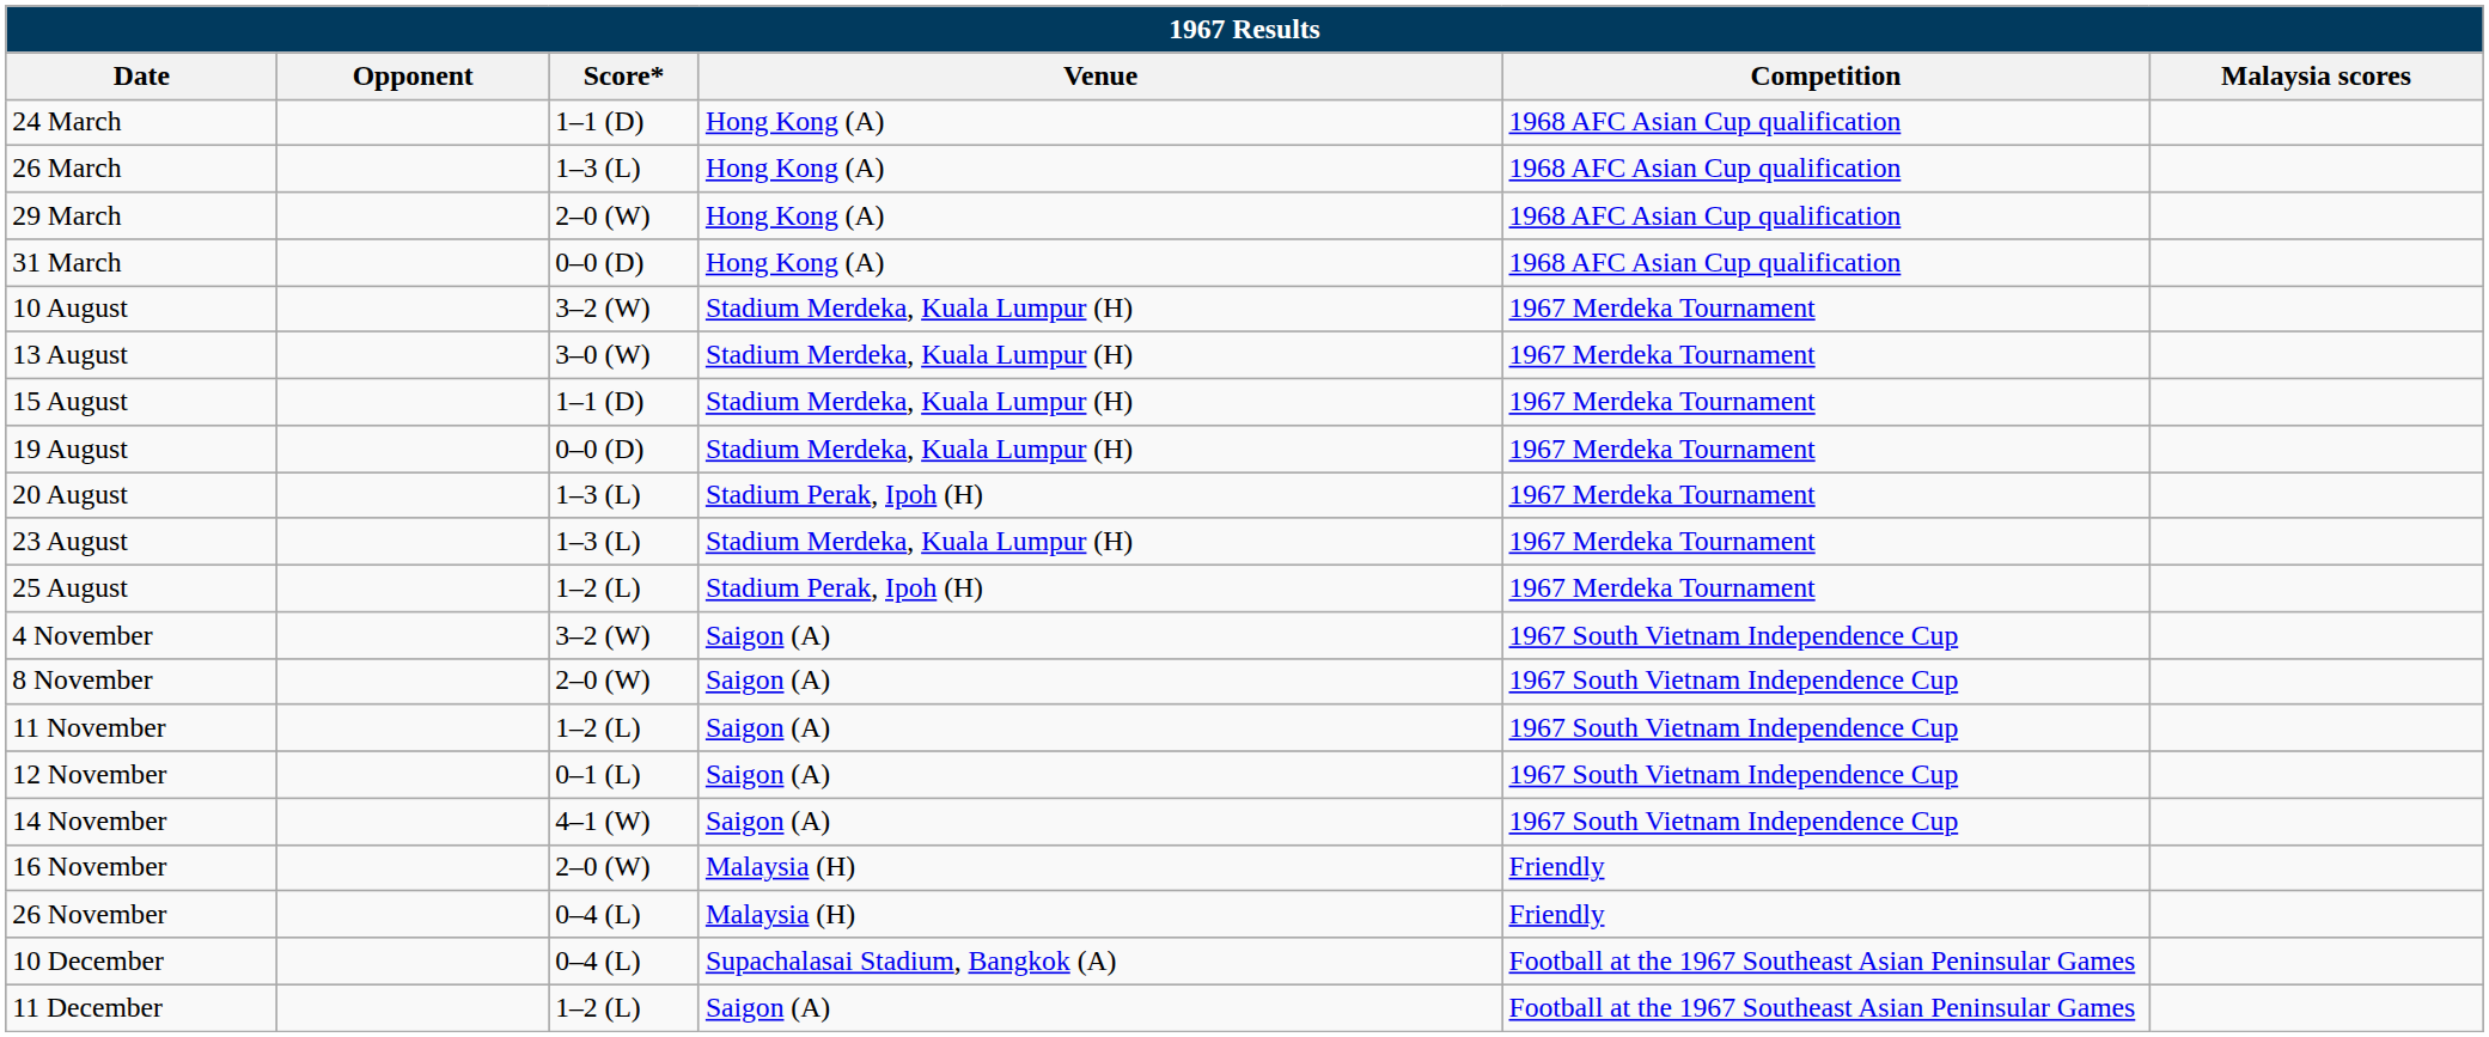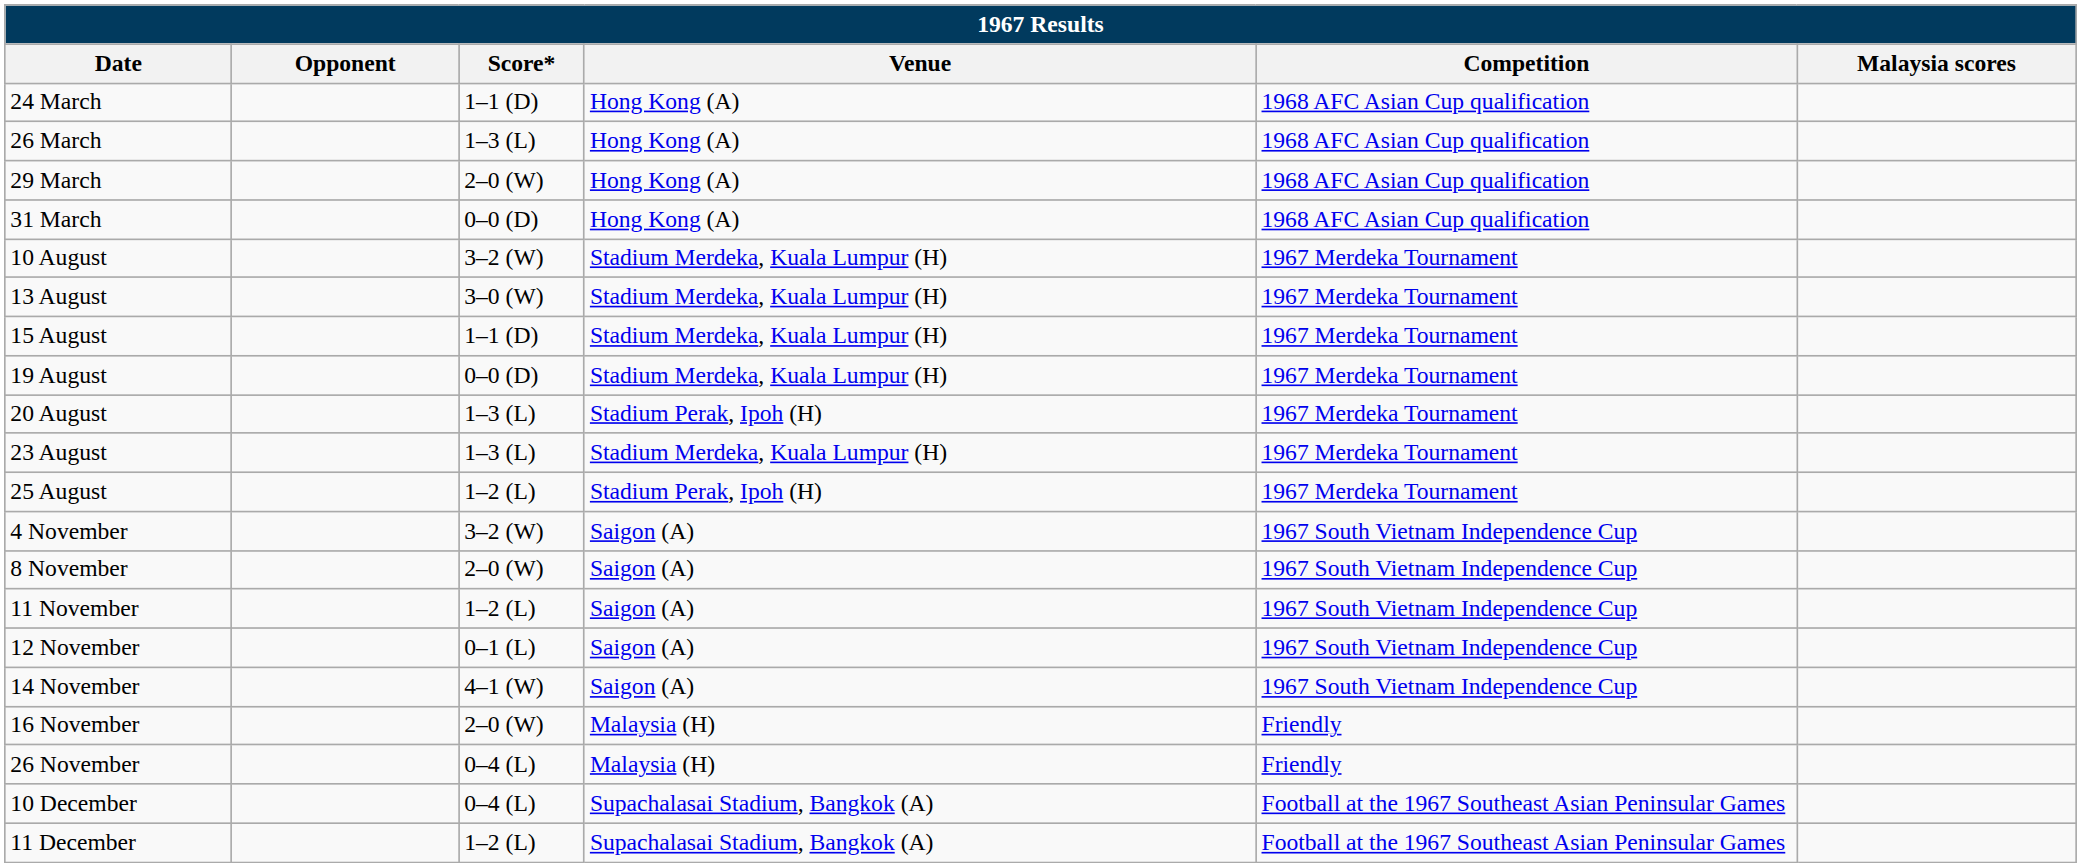 <table class="wikitable" width=100% style="text-align:left;font-size:90%;">
 <tr>
 <th colspan=9 style="background: #013A5E; color: #FFFFFF;">1967 Results</th>
 </tr>
 <tr>
 <th width=80>Date</th>
 <th width=80>Opponent</th>
 <th width=20>Score*</th>
 <th width=250>Venue</th>
 <th width=200>Competition</th>
 <th width=100>Malaysia scores</th>
 </tr>
 <tr>
 <td>24 March</td>
 <td></td>
 <td>1–1 (D)</td>
 <td><a href='#'>Hong Kong</a> (A)</td>
 <td><a href='#'>1968 AFC Asian Cup qualification</a></td>
 <td></td>
 </tr>
 <tr>
 <td>26 March</td>
 <td></td>
 <td>1–3 (L)</td>
 <td><a href='#'>Hong Kong</a> (A)</td>
 <td><a href='#'>1968 AFC Asian Cup qualification</a></td>
 <td></td>
 </tr>
 <tr>
 <td>29 March</td>
 <td></td>
 <td>2–0 (W)</td>
 <td><a href='#'>Hong Kong</a> (A)</td>
 <td><a href='#'>1968 AFC Asian Cup qualification</a></td>
 <td></td>
 </tr>
 <tr>
 <td>31 March</td>
 <td></td>
 <td>0–0 (D)</td>
 <td><a href='#'>Hong Kong</a> (A)</td>
 <td><a href='#'>1968 AFC Asian Cup qualification</a></td>
 <td></td>
 </tr>
 <tr>
 <td>10 August</td>
 <td></td>
 <td>3–2 (W)</td>
 <td><a href='#'>Stadium Merdeka</a>, <a href='#'>Kuala Lumpur</a> (H)</td>
 <td><a href='#'>1967 Merdeka Tournament</a></td>
 <td></td>
 </tr>
 <tr>
 <td>13 August</td>
 <td></td>
 <td>3–0 (W)</td>
 <td><a href='#'>Stadium Merdeka</a>, <a href='#'>Kuala Lumpur</a> (H)</td>
 <td><a href='#'>1967 Merdeka Tournament</a></td>
 <td></td>
 </tr>
 <tr>
 <td>15 August</td>
 <td></td>
 <td>1–1 (D)</td>
 <td><a href='#'>Stadium Merdeka</a>, <a href='#'>Kuala Lumpur</a> (H)</td>
 <td><a href='#'>1967 Merdeka Tournament</a></td>
 <td></td>
 </tr>
 <tr>
 <td>19 August</td>
 <td></td>
 <td>0–0 (D)</td>
 <td><a href='#'>Stadium Merdeka</a>, <a href='#'>Kuala Lumpur</a> (H)</td>
 <td><a href='#'>1967 Merdeka Tournament</a></td>
 <td></td>
 </tr>
 <tr>
 <td>20 August</td>
 <td></td>
 <td>1–3 (L)</td>
 <td><a href='#'>Stadium Perak</a>, <a href='#'>Ipoh</a> (H)</td>
 <td><a href='#'>1967 Merdeka Tournament</a></td>
 <td></td>
 </tr>
 <tr>
 <td>23 August</td>
 <td></td>
 <td>1–3 (L)</td>
 <td><a href='#'>Stadium Merdeka</a>, <a href='#'>Kuala Lumpur</a> (H)</td>
 <td><a href='#'>1967 Merdeka Tournament</a></td>
 <td></td>
 </tr>
 <tr>
 <td>25 August</td>
 <td></td>
 <td>1–2 (L)</td>
 <td><a href='#'>Stadium Perak</a>, <a href='#'>Ipoh</a> (H)</td>
 <td><a href='#'>1967 Merdeka Tournament</a></td>
 <td></td>
 </tr>
 <tr>
 <td>4 November</td>
 <td></td>
 <td>3–2 (W)</td>
 <td><a href='#'>Saigon</a> (A)</td>
 <td><a href='#'>1967 South Vietnam Independence Cup</a></td>
 <td></td>
 </tr>
 <tr>
 <td>8 November</td>
 <td></td>
 <td>2–0 (W)</td>
 <td><a href='#'>Saigon</a> (A)</td>
 <td><a href='#'>1967 South Vietnam Independence Cup</a></td>
 <td></td>
 </tr>
 <tr>
 <td>11 November</td>
 <td></td>
 <td>1–2 (L)</td>
 <td><a href='#'>Saigon</a> (A)</td>
 <td><a href='#'>1967 South Vietnam Independence Cup</a></td>
 <td></td>
 </tr>
 <tr>
 <td>12 November</td>
 <td></td>
 <td>0–1 (L)</td>
 <td><a href='#'>Saigon</a> (A)</td>
 <td><a href='#'>1967 South Vietnam Independence Cup</a></td>
 <td></td>
 </tr>
 <tr>
 <td>14 November</td>
 <td></td>
 <td>4–1 (W)</td>
 <td><a href='#'>Saigon</a> (A)</td>
 <td><a href='#'>1967 South Vietnam Independence Cup</a></td>
 <td></td>
 </tr>
 <tr>
 <td>16 November</td>
 <td></td>
 <td>2–0 (W)</td>
 <td><a href='#'>Malaysia</a> (H)</td>
 <td><a href='#'>Friendly</a></td>
 <td></td>
 </tr>
 <tr>
 <td>26 November</td>
 <td></td>
 <td>0–4 (L)</td>
 <td><a href='#'>Malaysia</a> (H)</td>
 <td><a href='#'>Friendly</a></td>
 <td></td>
 </tr>
 <tr>
 <td>10 December</td>
 <td></td>
 <td>0–4 (L)</td>
 <td><a href='#'>Supachalasai Stadium</a>, <a href='#'>Bangkok</a> (A)</td>
 <td><a href='#'>Football at the 1967 Southeast Asian Peninsular Games</a></td>
 <td></td>
 </tr>
 <tr>
 <td>11 December</td>
 <td></td>
 <td>1–2 (L)</td>
-<td><a href='#'>Saigon</a> (A)</td>
+<td><a href='#'>Supachalasai Stadium</a>, <a href='#'>Bangkok</a> (A)</td>
 <td><a href='#'>Football at the 1967 Southeast Asian Peninsular Games</a></td>
 <td></td>
 </tr>
 </table>
